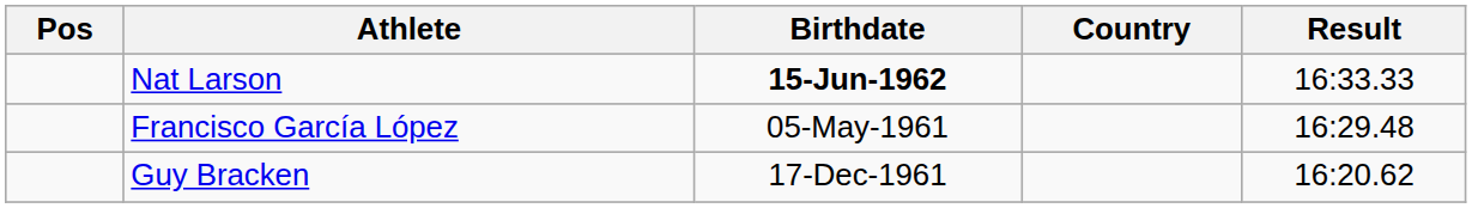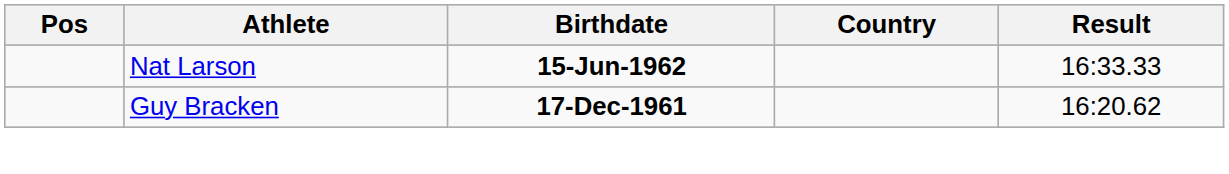 <table class="wikitable"  style="text-align:center; width:60%;">
 <tr>
 <th>Pos</th>
 <th>Athlete</th>
 <th>Birthdate</th>
 <th>Country</th>
 <th>Result</th>
 </tr>
 <tr>
 <td align=center></td>
 <td align=left><a href='#'>Nat Larson</a></td>
 <td><strong>15-Jun-1962</strong></td>
 <td align=left></td>
 <td>16:33.33</td>
 </tr>
 <tr>
 <td align=center></td>
-<td align=left><a href='#'>Francisco García López</a></td>
-<td>05-May-1961</td>
-<td align=left></td>
-<td>16:29.48</td>
-</tr>
-<tr>
-<td align=center></td>
 <td align=left><a href='#'>Guy Bracken</a></td>
-<td>17-Dec-1961</td>
+<td><strong>17-Dec-1961</strong></td>
 <td align=left></td>
 <td>16:20.62</td>
 </tr>
 </table>
